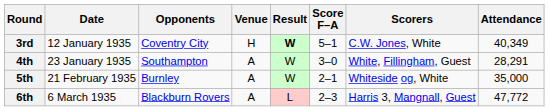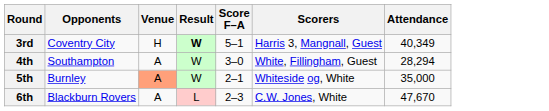 <table class="wikitable plainrowheaders" style="text-align:center">
 <tr>
 <th scope="col">Round</th>
-<th scope="col">Date</th>
 <th scope="col">Opponents</th>
 <th scope="col">Venue</th>
 <th scope="col">Result</th>
 <th scope="col">Score<br>F–A</th>
 <th scope="col">Scorers</th>
 <th scope="col">Attendance</th>
 </tr>
 <tr>
 <th scope="row">3rd</th>
-<td align="left">12 January 1935</td>
 <td align="left"><a href='#'>Coventry City</a></td>
 <td>H</td>
 <td style=background:#cfc><strong>W</strong></td>
 <td>5–1</td>
-<td align="left"><a href='#'>C.W. Jones</a>, White</td>
+<td align="left"><a href='#'>Harris</a> 3, <a href='#'>Mangnall</a>, <a href='#'>Guest</a></td>
 <td>40,349</td>
 </tr>
 <tr>
 <th scope="row">4th</th>
-<td align="left">23 January 1935</td>
 <td align="left"><a href='#'>Southampton</a></td>
 <td>A</td>
 <td style=background:#cfc>W</td>
 <td>3–0</td>
 <td align="left"><a href='#'>White</a>, <a href='#'>Fillingham</a>, Guest</td>
-<td>28,291</td>
+<td>28,294</td>
 </tr>
 <tr>
 <th scope="row">5th</th>
-<td align="left">21 February 1935</td>
 <td align="left"><a href='#'>Burnley</a></td>
-<td>A</td>
+<td style="background: lightsalmon;">A</td>
 <td style=background:#cfc>W</td>
 <td>2–1</td>
 <td align="left"><a href='#'>Whiteside</a> <a href='#'>og</a>, White</td>
 <td>35,000</td>
 </tr>
 <tr>
 <th scope="row">6th</th>
-<td align="left">6 March 1935</td>
 <td align="left"><a href='#'>Blackburn Rovers</a></td>
 <td>A</td>
 <td style=background:#fcc>L</td>
 <td>2–3</td>
-<td align="left"><a href='#'>Harris</a> 3, <a href='#'>Mangnall</a>, <a href='#'>Guest</a></td>
-<td>47,772</td>
+<td align="left"><a href='#'>C.W. Jones</a>, White</td>
+<td>47,670</td>
 </tr>
 </table>
